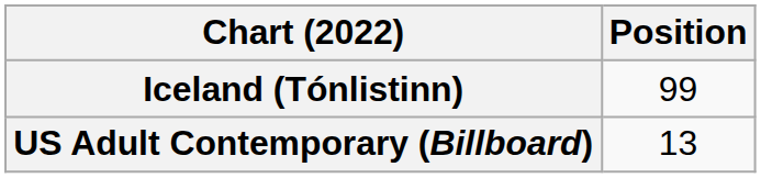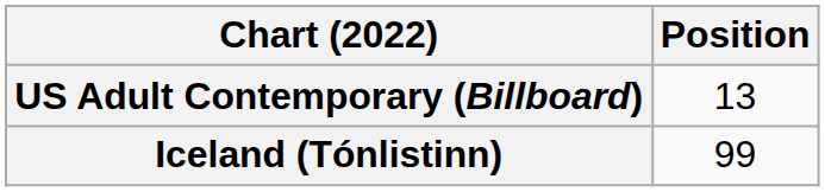 <table class="wikitable plainrowheaders" style="text-align:center">
 <tr>
 <th scope="col">Chart (2022)</th>
 <th scope="col">Position</th>
 </tr>
 <tr>
+<th scope="row">US Adult Contemporary (<em>Billboard</em>)</th>
+<td>13</td>
+</tr>
+<tr>
 <th scope="row">Iceland (Tónlistinn)</th>
 <td>99</td>
 </tr>
-<tr>
-<th scope="row">US Adult Contemporary (<em>Billboard</em>)</th>
-<td>13</td>
-</tr>
 </table>
